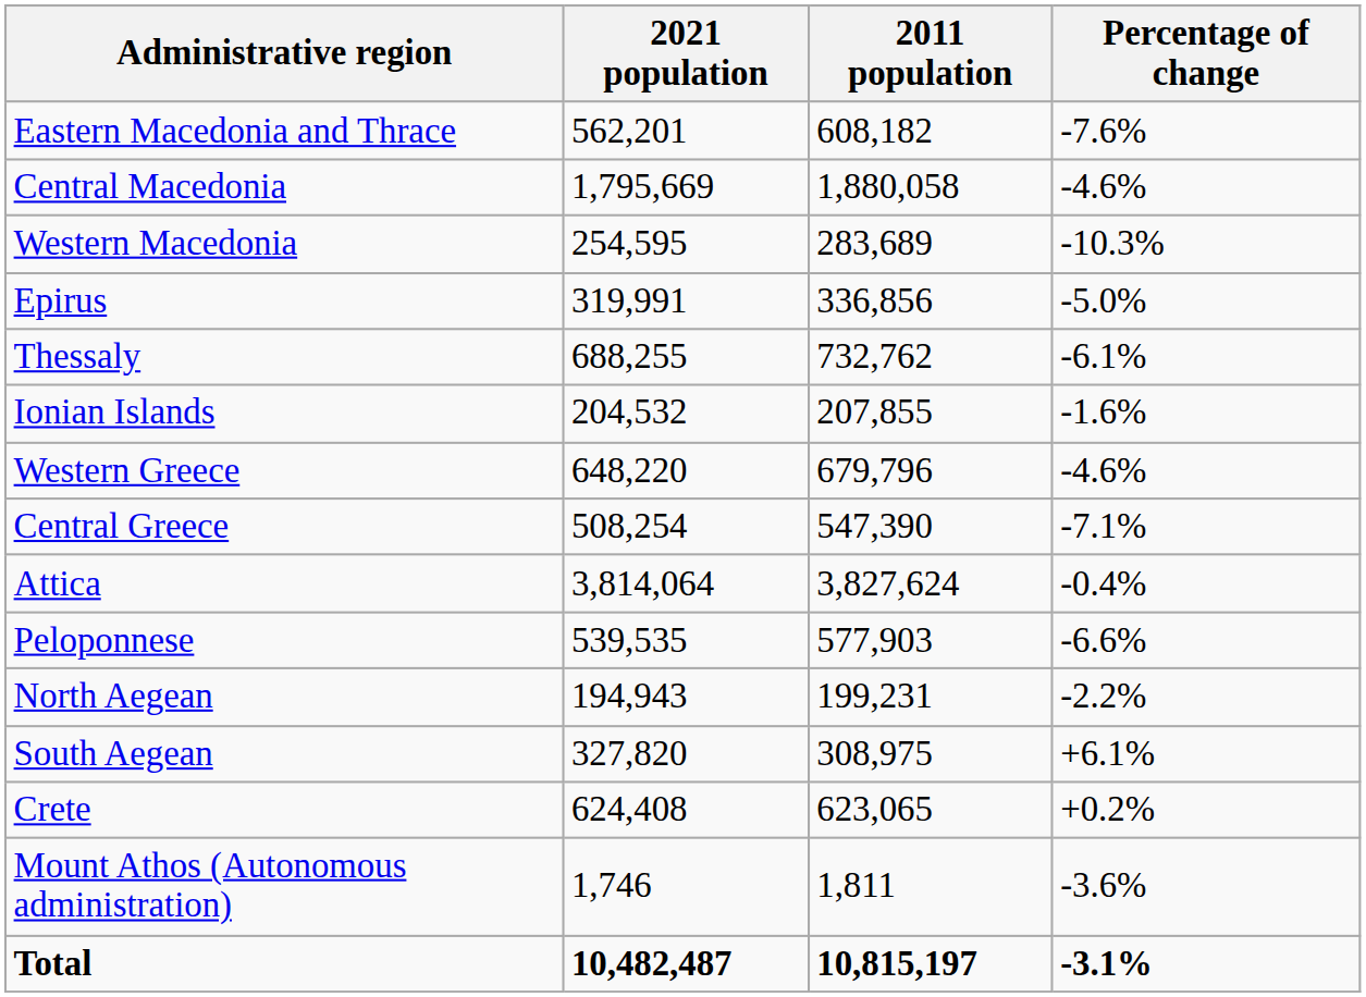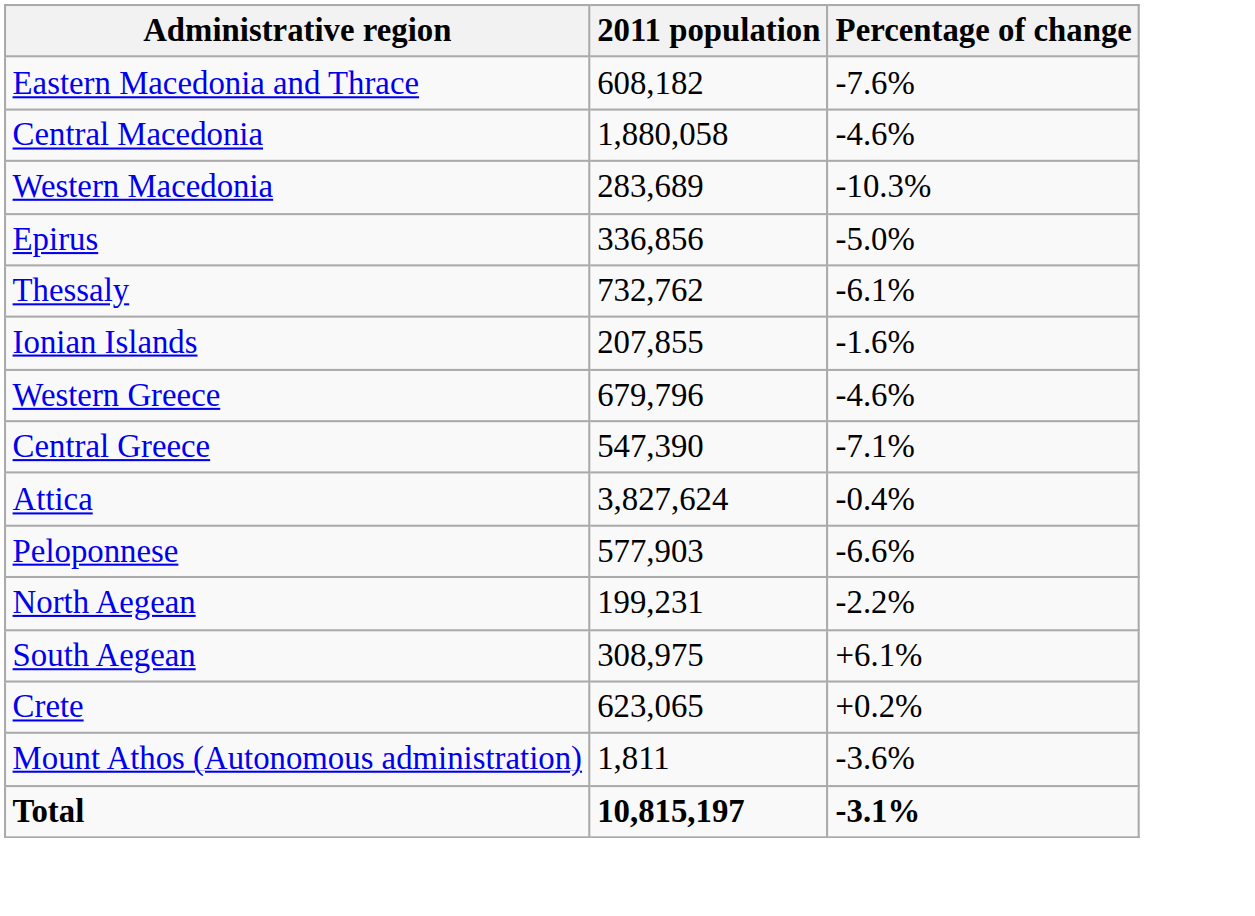 <table class="wikitable">
 <tr>
 <th>Administrative region</th>
-<th>2021 population</th>
 <th>2011 population</th>
 <th>Percentage of change</th>
 </tr>
 <tr>
 <td><a href='#'>Eastern Macedonia and Thrace</a></td>
-<td>562,201</td>
 <td>608,182</td>
 <td>-7.6%</td>
 </tr>
 <tr>
 <td><a href='#'>Central Macedonia</a></td>
-<td>1,795,669</td>
 <td>1,880,058</td>
 <td>-4.6%</td>
 </tr>
 <tr>
 <td><a href='#'>Western Macedonia</a></td>
-<td>254,595</td>
 <td>283,689</td>
 <td>-10.3%</td>
 </tr>
 <tr>
 <td><a href='#'>Epirus</a></td>
-<td>319,991</td>
 <td>336,856</td>
 <td>-5.0%</td>
 </tr>
 <tr>
 <td><a href='#'>Thessaly</a></td>
-<td>688,255</td>
 <td>732,762</td>
 <td>-6.1%</td>
 </tr>
 <tr>
 <td><a href='#'>Ionian Islands</a></td>
-<td>204,532</td>
 <td>207,855</td>
 <td>-1.6%</td>
 </tr>
 <tr>
 <td><a href='#'>Western Greece</a></td>
-<td>648,220</td>
 <td>679,796</td>
 <td>-4.6%</td>
 </tr>
 <tr>
 <td><a href='#'>Central Greece</a></td>
-<td>508,254</td>
 <td>547,390</td>
 <td>-7.1%</td>
 </tr>
 <tr>
 <td><a href='#'>Attica</a></td>
-<td>3,814,064</td>
 <td>3,827,624</td>
 <td>-0.4%</td>
 </tr>
 <tr>
 <td><a href='#'>Peloponnese</a></td>
-<td>539,535</td>
 <td>577,903</td>
 <td>-6.6%</td>
 </tr>
 <tr>
 <td><a href='#'>North Aegean</a></td>
-<td>194,943</td>
 <td>199,231</td>
 <td>-2.2%</td>
 </tr>
 <tr>
 <td><a href='#'>South Aegean</a></td>
-<td>327,820</td>
 <td>308,975</td>
 <td>+6.1%</td>
 </tr>
 <tr>
 <td><a href='#'>Crete</a></td>
-<td>624,408</td>
 <td>623,065</td>
 <td>+0.2%</td>
 </tr>
 <tr>
 <td><a href='#'>Mount Athos (Autonomous administration)</a></td>
-<td>1,746</td>
 <td>1,811</td>
 <td>-3.6%</td>
 </tr>
 <tr>
 <td><strong>Total</strong></td>
-<td><strong>10,482,487</strong></td>
 <td><strong>10,815,197</strong></td>
 <td><strong>-3.1%</strong></td>
 </tr>
 </table>
